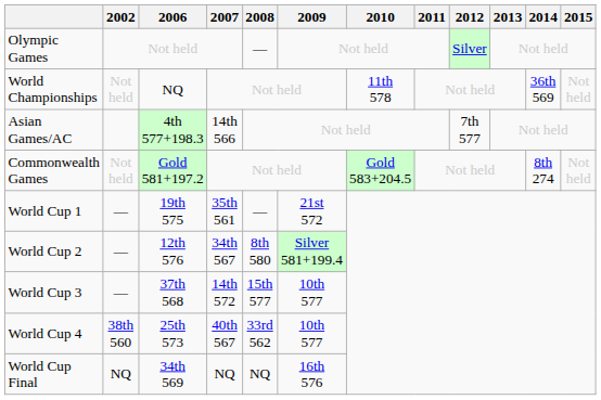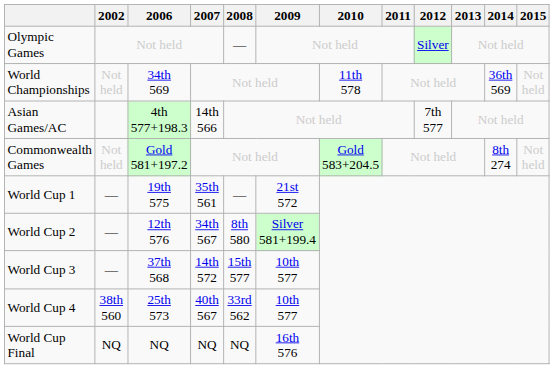 <table class="wikitable" style="font-size: 95%; text-align: center">
 <tr>
 <th></th>
 <th>2002</th>
 <th>2006</th>
 <th>2007</th>
 <th>2008</th>
 <th>2009</th>
 <th>2010</th>
 <th>2011</th>
 <th>2012</th>
 <th>2013</th>
 <th>2014</th>
 <th>2015</th>
 </tr>
 <tr>
 <td style="text-align: left">Olympic Games</td>
 <td colspan=3 style="color: #cccccc">Not held</td>
 <td>—</td>
 <td colspan=3 style="color: #cccccc">Not held</td>
 <td style="background: #ccffcc"> <a href='#'>Silver</a></td>
 <td colspan=3 style="color: #cccccc">Not held</td>
 </tr>
 <tr>
 <td style="text-align: left">World Championships</td>
 <td style="color: #cccccc">Not held</td>
-<td>NQ</td>
+<td><a href='#'>34th</a><br>569</td>
 <td colspan=3 style="color: #cccccc">Not held</td>
 <td><a href='#'>11th</a><br>578</td>
 <td colspan=3 style="color: #cccccc">Not held</td>
 <td><a href='#'>36th</a><br>569</td>
 <td colspan=1 style="color: #cccccc">Not held</td>
 </tr>
 <tr>
 <td style="text-align: left">Asian Games/AC</td>
 <td></td>
 <td style="background: #ccffcc">4th<br>577+198.3</td>
 <td>14th<br>566</td>
 <td colspan=4 style="color: #cccccc">Not held</td>
 <td>7th<br>577</td>
 <td colspan=3 style="color: #cccccc">Not held</td>
 </tr>
 <tr>
 <td style="text-align: left">Commonwealth Games</td>
 <td style="color: #cccccc">Not held</td>
 <td style="background: #ccffcc"> <a href='#'>Gold</a><br>581+197.2</td>
 <td colspan=3 style="color: #cccccc">Not held</td>
 <td style="background: #ccffcc"> <a href='#'>Gold</a><br>583+204.5</td>
 <td colspan=3 style="color: #cccccc">Not held</td>
 <td><a href='#'>8th</a><br>274</td>
 <td colspan=1 style="color: #cccccc">Not held</td>
 </tr>
 <tr>
 <td style="text-align: left">World Cup 1</td>
 <td>—</td>
 <td><a href='#'>19th</a><br>575</td>
 <td><a href='#'>35th</a><br>561</td>
 <td>—</td>
 <td><a href='#'>21st</a><br>572</td>
 </tr>
 <tr>
 <td style="text-align: left">World Cup 2</td>
 <td>—</td>
 <td><a href='#'>12th</a><br>576</td>
 <td><a href='#'>34th</a><br>567</td>
 <td><a href='#'>8th</a><br>580</td>
 <td style="background: #ccffcc"> <a href='#'>Silver</a><br>581+199.4</td>
 </tr>
 <tr>
 <td style="text-align: left">World Cup 3</td>
 <td>—</td>
 <td><a href='#'>37th</a><br>568</td>
 <td><a href='#'>14th</a><br>572</td>
 <td><a href='#'>15th</a><br>577</td>
 <td><a href='#'>10th</a><br>577</td>
 </tr>
 <tr>
 <td style="text-align: left">World Cup 4</td>
 <td><a href='#'>38th</a><br>560</td>
 <td><a href='#'>25th</a><br>573</td>
 <td><a href='#'>40th</a><br>567</td>
 <td><a href='#'>33rd</a><br>562</td>
 <td><a href='#'>10th</a><br>577</td>
 </tr>
 <tr>
 <td style="text-align: left">World Cup Final</td>
 <td>NQ</td>
-<td><a href='#'>34th</a><br>569</td>
+<td>NQ</td>
 <td>NQ</td>
 <td>NQ</td>
 <td><a href='#'>16th</a><br>576</td>
 </tr>
 </table>
